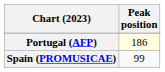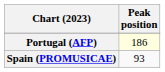 <table class="wikitable sortable plainrowheaders">
 <tr>
 <th scope="col">Chart (2023)</th>
 <th scope="col">Peak<br>position</th>
 </tr>
 <tr>
 </tr>
 <tr>
 <th scope="row">Portugal (<a href='#'>AFP</a>)</th>
 <td align="center" style="background: lightyellow;">186</td>
 </tr>
 <tr>
 <th scope="row">Spain (<a href='#'>PROMUSICAE</a>)</th>
-<td align="center">99</td>
+<td align="center">93</td>
 </tr>
 </table>
